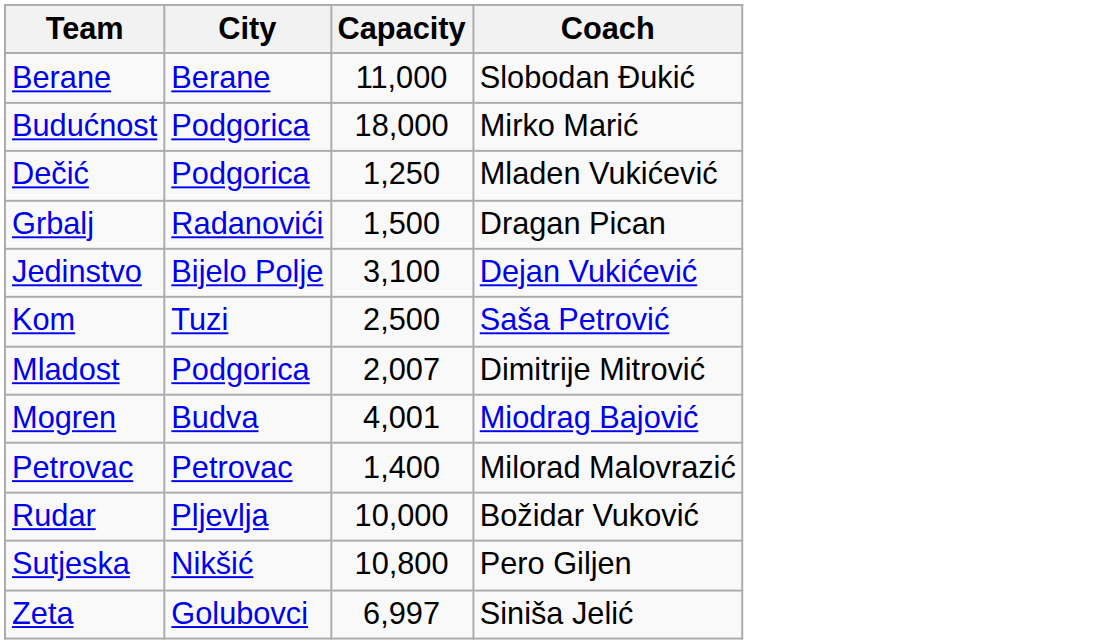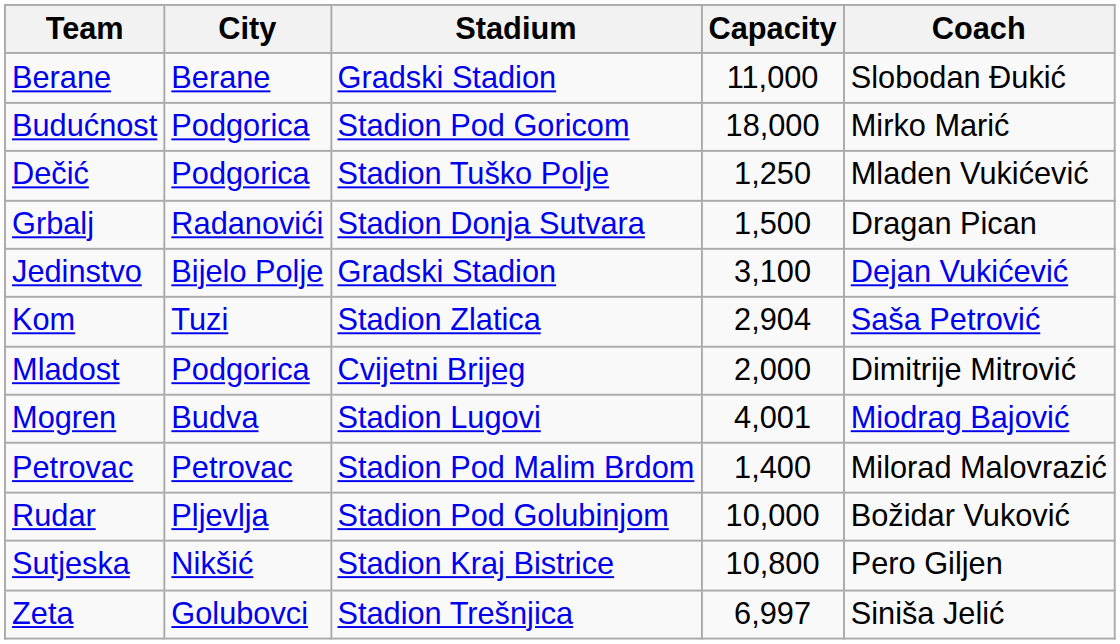 <table class="wikitable sortable">
 <tr>
 <th>Team</th>
 <th>City</th>
+<th>Stadium</th>
 <th>Capacity</th>
 <th>Coach</th>
 </tr>
 <tr>
 <td><a href='#'>Berane</a></td>
 <td><a href='#'>Berane</a></td>
+<td><a href='#'>Gradski Stadion</a></td>
 <td style="text-align:center;">11,000</td>
 <td> Slobodan Đukić</td>
 </tr>
 <tr>
 <td><a href='#'>Budućnost</a></td>
 <td><a href='#'>Podgorica</a></td>
+<td><a href='#'>Stadion Pod Goricom</a></td>
 <td style="text-align:center;">18,000</td>
 <td> Mirko Marić</td>
 </tr>
 <tr>
 <td><a href='#'>Dečić</a></td>
 <td><a href='#'>Podgorica</a></td>
+<td><a href='#'>Stadion Tuško Polje</a></td>
 <td style="text-align:center;">1,250</td>
 <td> Mladen Vukićević</td>
 </tr>
 <tr>
 <td><a href='#'>Grbalj</a></td>
 <td><a href='#'>Radanovići</a></td>
+<td><a href='#'>Stadion Donja Sutvara</a></td>
 <td style="text-align:center;">1,500</td>
 <td> Dragan Pican</td>
 </tr>
 <tr>
 <td><a href='#'>Jedinstvo</a></td>
 <td><a href='#'>Bijelo Polje</a></td>
+<td><a href='#'>Gradski Stadion</a></td>
 <td style="text-align:center;">3,100</td>
 <td> <a href='#'>Dejan Vukićević</a></td>
 </tr>
 <tr>
 <td><a href='#'>Kom</a></td>
 <td><a href='#'>Tuzi</a></td>
-<td style="text-align:center;">2,500</td>
+<td><a href='#'>Stadion Zlatica</a></td>
+<td style="text-align:center;">2,904</td>
 <td> <a href='#'>Saša Petrović</a></td>
 </tr>
 <tr>
 <td><a href='#'>Mladost</a></td>
 <td><a href='#'>Podgorica</a></td>
-<td style="text-align:center;">2,007</td>
+<td><a href='#'>Cvijetni Brijeg</a></td>
+<td style="text-align:center;">2,000</td>
 <td> Dimitrije Mitrović</td>
 </tr>
 <tr>
 <td><a href='#'>Mogren</a></td>
 <td><a href='#'>Budva</a></td>
+<td><a href='#'>Stadion Lugovi</a></td>
 <td style="text-align:center;">4,001</td>
 <td> <a href='#'>Miodrag Bajović</a></td>
 </tr>
 <tr>
 <td><a href='#'>Petrovac</a></td>
 <td><a href='#'>Petrovac</a></td>
+<td><a href='#'>Stadion Pod Malim Brdom</a></td>
 <td style="text-align:center;">1,400</td>
 <td> Milorad Malovrazić</td>
 </tr>
 <tr>
 <td><a href='#'>Rudar</a></td>
 <td><a href='#'>Pljevlja</a></td>
+<td><a href='#'>Stadion Pod Golubinjom</a></td>
 <td style="text-align:center;">10,000</td>
 <td> Božidar Vuković</td>
 </tr>
 <tr>
 <td><a href='#'>Sutjeska</a></td>
 <td><a href='#'>Nikšić</a></td>
+<td><a href='#'>Stadion Kraj Bistrice</a></td>
 <td style="text-align:center;">10,800</td>
 <td> Pero Giljen</td>
 </tr>
 <tr>
 <td><a href='#'>Zeta</a></td>
 <td><a href='#'>Golubovci</a></td>
+<td><a href='#'>Stadion Trešnjica</a></td>
 <td style="text-align:center;">6,997</td>
 <td> Siniša Jelić</td>
 </tr>
 </table>
